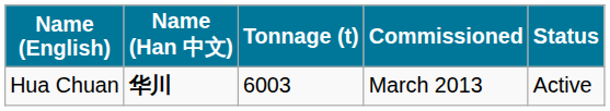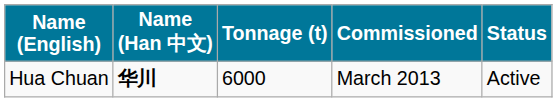 <table class="wikitable">
 <tr>
 <th style="background:#079;color:#fff;">Name<br>(English)</th>
 <th style="background:#079;color:#fff;">Name<br>(Han 中文)</th>
 <th style="background:#079;color:#fff;">Tonnage (t)</th>
 <th style="background:#079;color:#fff;">Commissioned</th>
 <th style="background:#079;color:#fff;">Status</th>
 </tr>
 <tr>
 <td>Hua Chuan</td>
 <td><strong>华川</strong></td>
-<td>6003</td>
+<td>6000</td>
 <td>March 2013</td>
 <td>Active</td>
 </tr>
 </table>
